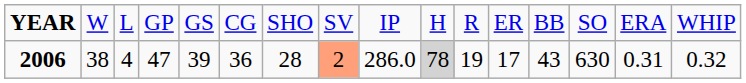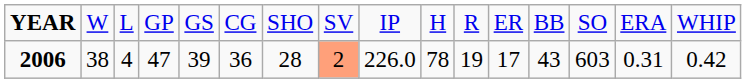 <table class="wikitable">
 <tr align=center>
 <td><strong>YEAR</strong></td>
 <td><a href='#'>W</a></td>
 <td><a href='#'>L</a></td>
 <td><a href='#'>GP</a></td>
 <td><a href='#'>GS</a></td>
 <td><a href='#'>CG</a></td>
 <td><a href='#'>SHO</a></td>
 <td><a href='#'>SV</a></td>
 <td><a href='#'>IP</a></td>
 <td><a href='#'>H</a></td>
 <td><a href='#'>R</a></td>
 <td><a href='#'>ER</a></td>
 <td><a href='#'>BB</a></td>
 <td><a href='#'>SO</a></td>
 <td><a href='#'>ERA</a></td>
 <td><a href='#'>WHIP</a></td>
 </tr>
 <tr align=center>
 <td><strong>2006</strong></td>
 <td>38</td>
 <td>4</td>
 <td>47</td>
 <td>39</td>
 <td>36</td>
 <td>28</td>
 <td style="background: lightsalmon;">2</td>
-<td>286.0</td>
-<td style="background: lightgrey;">78</td>
+<td>226.0</td>
+<td>78</td>
 <td>19</td>
 <td>17</td>
 <td>43</td>
-<td>630</td>
+<td>603</td>
 <td>0.31</td>
-<td>0.32</td>
+<td>0.42</td>
 </tr>
 </table>
